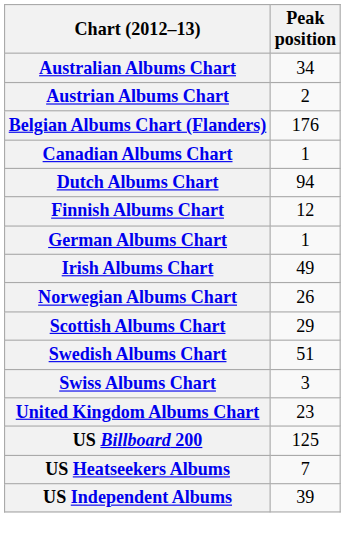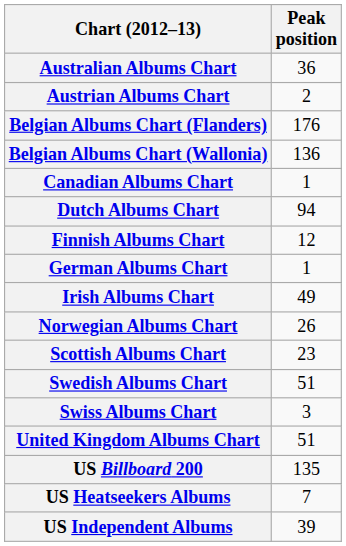 <table class="wikitable plainrowheaders sortable">
 <tr>
 <th scope="col">Chart (2012–13)</th>
 <th scope="col">Peak<br>position</th>
 </tr>
 <tr>
 <th scope="row"><a href='#'>Australian Albums Chart</a></th>
-<td align=center>34</td>
+<td align=center>36</td>
 </tr>
 <tr>
 <th scope="row"><a href='#'>Austrian Albums Chart</a></th>
 <td align=center>2</td>
 </tr>
 <tr>
 <th scope="row"><a href='#'>Belgian Albums Chart (Flanders)</a></th>
 <td align=center>176</td>
+</tr>
+<tr>
+<th scope="row"><a href='#'>Belgian Albums Chart (Wallonia)</a></th>
+<td align=center>136</td>
 </tr>
 <tr>
 <th scope="row"><a href='#'>Canadian Albums Chart</a></th>
 <td align=center>1</td>
 </tr>
 <tr>
 <th scope="row"><a href='#'>Dutch Albums Chart</a></th>
 <td align=center>94</td>
 </tr>
 <tr>
 <th scope="row"><a href='#'>Finnish Albums Chart</a></th>
 <td align=center>12</td>
 </tr>
 <tr>
 <th scope="row"><a href='#'>German Albums Chart</a></th>
 <td align=center>1</td>
 </tr>
 <tr>
 <th scope="row"><a href='#'>Irish Albums Chart</a></th>
 <td align=center>49</td>
 </tr>
 <tr>
 <th scope="row"><a href='#'>Norwegian Albums Chart</a></th>
 <td align=center>26</td>
 </tr>
 <tr>
 <th scope="row"><a href='#'>Scottish Albums Chart</a></th>
-<td align=center>29</td>
+<td align=center>23</td>
 </tr>
 <tr>
 <th scope="row"><a href='#'>Swedish Albums Chart</a></th>
 <td align=center>51</td>
 </tr>
 <tr>
 <th scope="row"><a href='#'>Swiss Albums Chart</a></th>
 <td align=center>3</td>
 </tr>
 <tr>
 <th scope="row"><a href='#'>United Kingdom Albums Chart</a></th>
-<td align=center>23</td>
+<td align=center>51</td>
 </tr>
 <tr>
 <th scope="row">US <a href='#'><em>Billboard</em> 200</a></th>
-<td align=center>125</td>
+<td align=center>135</td>
 </tr>
 <tr>
 <th scope="row">US <a href='#'>Heatseekers Albums</a></th>
 <td align=center>7</td>
 </tr>
 <tr>
 <th scope="row">US <a href='#'>Independent Albums</a></th>
 <td align=center>39</td>
 </tr>
 </table>
